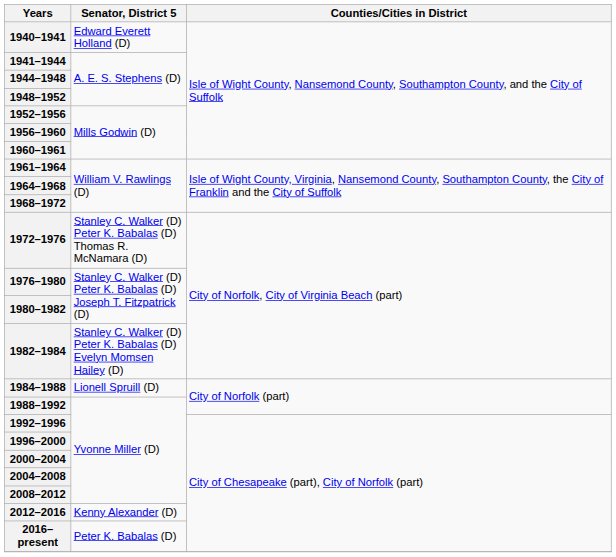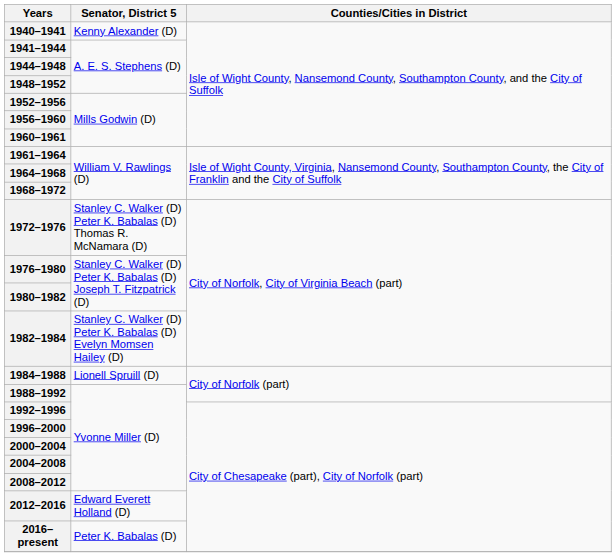 <table class="wikitable">
 <tr>
 <th>Years</th>
 <th>Senator, District 5</th>
 <th width=70%>Counties/Cities in District</th>
 </tr>
 <tr>
 <th>1940–1941</th>
-<td rowspan = 1 ><a href='#'>Edward Everett Holland</a> (D)</td>
+<td rowspan = 1 ><a href='#'>Kenny Alexander</a> (D)</td>
 <td rowspan = 7><a href='#'>Isle of Wight County</a>, <a href='#'>Nansemond County</a>, <a href='#'>Southampton County</a>, and the <a href='#'>City of Suffolk</a></td>
 </tr>
 <tr>
 <th>1941–1944</th>
 <td rowspan = 3 ><a href='#'>A. E. S. Stephens</a> (D)</td>
 </tr>
 <tr>
 <th>1944–1948</th>
 </tr>
 <tr>
 <th>1948–1952</th>
 </tr>
 <tr>
 <th>1952–1956</th>
 <td rowspan = 3 ><a href='#'>Mills Godwin</a> (D)</td>
 </tr>
 <tr>
 <th>1956–1960</th>
 </tr>
 <tr>
 <th>1960–1961</th>
 </tr>
 <tr>
 <th>1961–1964</th>
 <td rowspan = 3 ><a href='#'>William V. Rawlings</a> (D)</td>
 <td rowspan = 3><a href='#'>Isle of Wight County, Virginia</a>, <a href='#'>Nansemond County</a>, <a href='#'>Southampton County</a>, the <a href='#'>City of Franklin</a> and the <a href='#'>City of Suffolk</a></td>
 </tr>
 <tr>
 <th>1964–1968</th>
 </tr>
 <tr>
 <th>1968–1972</th>
 </tr>
 <tr>
 <th>1972–1976</th>
 <td><a href='#'>Stanley C. Walker</a> (D) <br> <a href='#'>Peter K. Babalas</a> (D) <br> Thomas R. McNamara (D)</td>
 <td rowspan = 4><a href='#'>City of Norfolk</a>, <a href='#'>City of Virginia Beach</a> (part)</td>
 </tr>
 <tr>
 <th>1976–1980</th>
 <td rowspan = 2 ><a href='#'>Stanley C. Walker</a> (D) <br> <a href='#'>Peter K. Babalas</a> (D) <br> <a href='#'>Joseph T. Fitzpatrick</a> (D)</td>
 </tr>
 <tr>
 <th>1980–1982</th>
 </tr>
 <tr>
 <th>1982–1984</th>
 <td><a href='#'>Stanley C. Walker</a> (D) <br> <a href='#'>Peter K. Babalas</a> (D) <br> <a href='#'>Evelyn Momsen Hailey</a> (D)</td>
 </tr>
 <tr>
 <th>1984–1988</th>
 <td rowspan = 1 ><a href='#'>Lionell Spruill</a> (D)</td>
 <td rowspan = 2><a href='#'>City of Norfolk</a> (part)</td>
 </tr>
 <tr>
 <th>1988–1992</th>
 <td rowspan = 6 ><a href='#'>Yvonne Miller</a> (D)</td>
 </tr>
 <tr>
 <th>1992–1996</th>
 <td rowspan = 7><a href='#'>City of Chesapeake</a> (part), <a href='#'>City of Norfolk</a> (part)</td>
 </tr>
 <tr>
 <th>1996–2000</th>
 </tr>
 <tr>
 <th>2000–2004</th>
 </tr>
 <tr>
 <th>2004–2008</th>
 </tr>
 <tr>
 <th>2008–2012</th>
 </tr>
 <tr>
 <th>2012–2016</th>
-<td rowspan = 1 ><a href='#'>Kenny Alexander</a> (D)</td>
+<td rowspan = 1 ><a href='#'>Edward Everett Holland</a> (D)</td>
 </tr>
 <tr>
 <th>2016–present</th>
 <td><a href='#'>Peter K. Babalas</a> (D)</td>
 </tr>
 <tr>
 </tr>
 </table>
